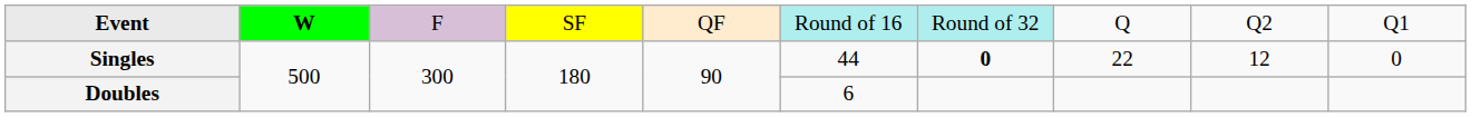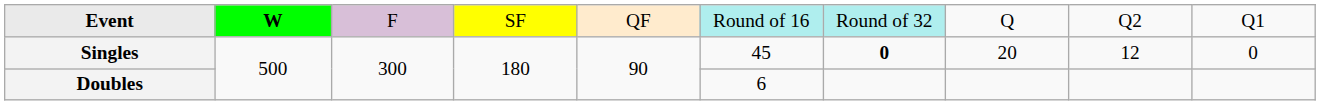 <table class=wikitable style=font-size:90%;text-align:center>
 <tr>
 <td style="width:150px; background:#eaeaea;"><strong>Event</strong></td>
 <td style="width:80px; background:lime;"><strong>W</strong></td>
 <td style="width:85px; background:thistle;">F</td>
 <td style="width:85px; background:#ff0;">SF</td>
 <td style="width:85px; background:#ffebcd;">QF</td>
 <td style="width:85px; background:#afeeee;">Round of 16</td>
 <td style="width:85px; background:#afeeee;">Round of 32</td>
 <td width=85>Q</td>
 <td width=85>Q2</td>
 <td width=85>Q1</td>
 </tr>
 <tr>
 <th style="background:#f3f3f3;">Singles</th>
 <td rowspan=2>500</td>
 <td rowspan=2>300</td>
 <td rowspan=2>180</td>
 <td rowspan=2>90</td>
-<td>44</td>
+<td>45</td>
 <td><strong>0</strong></td>
-<td>22</td>
+<td>20</td>
 <td>12</td>
 <td>0</td>
 </tr>
 <tr>
 <th style="background:#f3f3f3;">Doubles</th>
 <td>6</td>
 <td></td>
 <td></td>
 <td></td>
 <td></td>
 </tr>
 </table>
